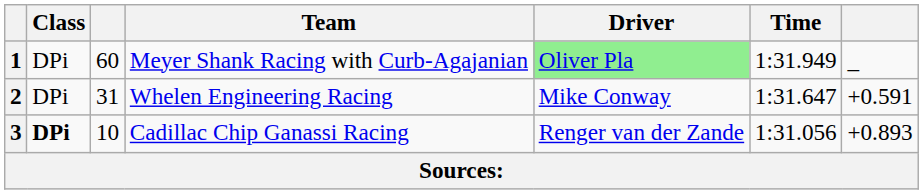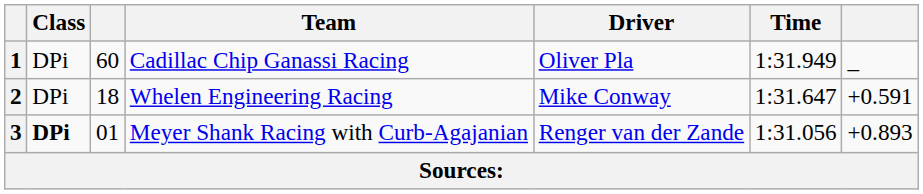 <table class="wikitable">
 <tr>
 <th scope="col"></th>
 <th scope="col">Class</th>
 <th scope="col"></th>
 <th scope="col">Team</th>
 <th scope="col">Driver</th>
 <th scope="col">Time</th>
 <th scope="col"></th>
 </tr>
 <tr>
 <th scope="row">1</th>
 <td>DPi</td>
 <td>60</td>
-<td><a href='#'>Meyer Shank Racing</a> with <a href='#'>Curb-Agajanian</a></td>
-<td style="background: lightgreen;"><a href='#'>Oliver Pla</a></td>
+<td><a href='#'>Cadillac Chip Ganassi Racing</a></td>
+<td><a href='#'>Oliver Pla</a></td>
 <td>1:31.949</td>
 <td>_</td>
 </tr>
 <tr>
 <th scope="row">2</th>
 <td>DPi</td>
-<td>31</td>
+<td>18</td>
 <td><a href='#'>Whelen Engineering Racing</a></td>
 <td><a href='#'>Mike Conway</a></td>
 <td>1:31.647</td>
 <td>+0.591</td>
 </tr>
 <tr>
 <th scope="row">3</th>
 <td><strong>DPi</strong></td>
-<td>10</td>
-<td><a href='#'>Cadillac Chip Ganassi Racing</a></td>
+<td>01</td>
+<td><a href='#'>Meyer Shank Racing</a> with <a href='#'>Curb-Agajanian</a></td>
 <td><a href='#'>Renger van der Zande</a></td>
 <td>1:31.056</td>
 <td>+0.893</td>
 </tr>
 <tr>
 <th colspan="7">Sources:</th>
 </tr>
 </table>
